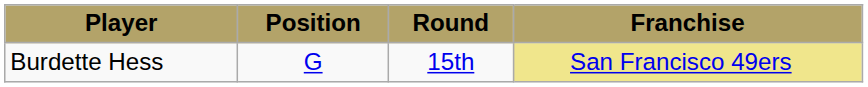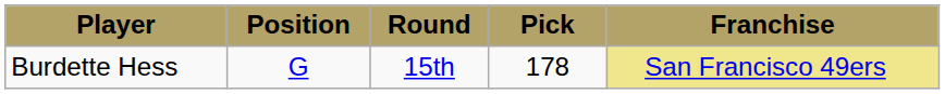 <table class="wikitable" style="text-align:center" width="45%">
 <tr style="background:#B3A369;color:black;">
 <td><strong>Player</strong></td>
 <td><strong>Position</strong></td>
 <td><strong>Round</strong></td>
+<td>  <strong>Pick</strong>  </td>
 <td><strong>Franchise</strong></td>
 </tr>
 <tr>
 <td align=left>Burdette Hess</td>
 <td><a href='#'>G</a></td>
 <td><a href='#'>15th</a></td>
+<td>178</td>
 <td style="background: khaki;"><a href='#'>San Francisco 49ers</a>  </td>
 </tr>
 </table>
